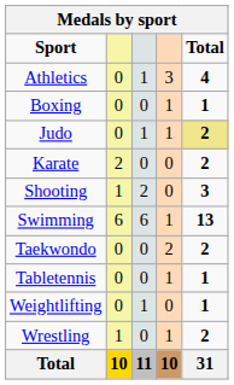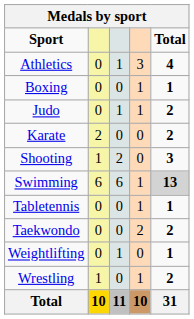 <table class="wikitable" style="font-size:85%; text-align:center;">
 <tr style="background:#efefef;">
 <th colspan=5><strong>Medals by sport</strong></th>
 </tr>
 <tr>
 <td><strong>Sport</strong></td>
 <td style="background:#f7f6a8;"></td>
 <td style="background:#dce5e5;"></td>
 <td style="background:#ffdab9;"></td>
 <td><strong>Total</strong></td>
 </tr>
 <tr>
 <td><a href='#'>Athletics</a></td>
 <td style="background:#F7F6A8;">0</td>
 <td style="background:#DCE5E5;">1</td>
 <td style="background:#FFDAB9;">3</td>
 <td><strong>4</strong></td>
 </tr>
 <tr>
 <td><a href='#'>Boxing</a></td>
 <td style="background:#F7F6A8;">0</td>
 <td style="background:#DCE5E5;">0</td>
 <td style="background:#FFDAB9;">1</td>
 <td><strong>1</strong></td>
 </tr>
 <tr>
 <td><a href='#'>Judo</a></td>
 <td style="background:#F7F6A8;">0</td>
 <td style="background:#DCE5E5;">1</td>
 <td style="background:#FFDAB9;">1</td>
-<td style="background: khaki;"><strong>2</strong></td>
+<td><strong>2</strong></td>
 </tr>
 <tr>
 <td><a href='#'>Karate</a></td>
 <td style="background:#F7F6A8;">2</td>
 <td style="background:#DCE5E5;">0</td>
 <td style="background:#FFDAB9;">0</td>
 <td><strong>2</strong></td>
 </tr>
 <tr>
 <td><a href='#'>Shooting</a></td>
 <td style="background:#F7F6A8;">1</td>
 <td style="background:#DCE5E5;">2</td>
 <td style="background:#FFDAB9;">0</td>
 <td><strong>3</strong></td>
 </tr>
 <tr>
 <td><a href='#'>Swimming</a></td>
 <td style="background:#F7F6A8;">6</td>
 <td style="background:#DCE5E5;">6</td>
 <td style="background:#FFDAB9;">1</td>
-<td><strong>13</strong></td>
+<td style="background: lightgrey;"><strong>13</strong></td>
+</tr>
+<tr>
+<td><a href='#'>Tabletennis</a></td>
+<td style="background:#F7F6A8;">0</td>
+<td style="background:#DCE5E5;">0</td>
+<td style="background:#FFDAB9;">1</td>
+<td><strong>1</strong></td>
 </tr>
 <tr>
 <td><a href='#'>Taekwondo</a></td>
 <td style="background:#F7F6A8;">0</td>
 <td style="background:#DCE5E5;">0</td>
 <td style="background:#FFDAB9;">2</td>
 <td><strong>2</strong></td>
-</tr>
-<tr>
-<td><a href='#'>Tabletennis</a></td>
-<td style="background:#F7F6A8;">0</td>
-<td style="background:#DCE5E5;">0</td>
-<td style="background:#FFDAB9;">1</td>
-<td><strong>1</strong></td>
 </tr>
 <tr>
 <td><a href='#'>Weightlifting</a></td>
 <td style="background:#F7F6A8;">0</td>
 <td style="background:#DCE5E5;">1</td>
 <td style="background:#FFDAB9;">0</td>
 <td><strong>1</strong></td>
 </tr>
 <tr>
 <td><a href='#'>Wrestling</a></td>
 <td style="background:#F7F6A8;">1</td>
 <td style="background:#DCE5E5;">0</td>
 <td style="background:#FFDAB9;">1</td>
 <td><strong>2</strong></td>
 </tr>
 <tr>
 <th>Total</th>
 <th style="background:gold;">10</th>
 <th style="background:silver;">11</th>
 <th style="background:#c96;">10</th>
 <th>31</th>
 </tr>
 </table>
